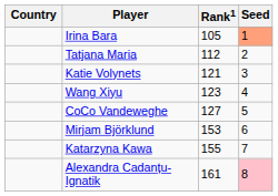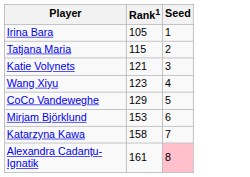 <table class="sortable wikitable">
 <tr>
-<th width="70">Country</th>
 <th width="175">Player</th>
 <th>Rank<sup>1</sup></th>
 <th>Seed</th>
 </tr>
 <tr>
-<td></td>
 <td><a href='#'>Irina Bara</a></td>
 <td>105</td>
-<td style="background: lightsalmon;">1</td>
+<td>1</td>
 </tr>
 <tr>
-<td></td>
 <td><a href='#'>Tatjana Maria</a></td>
-<td>112</td>
+<td>115</td>
 <td>2</td>
 </tr>
 <tr>
-<td></td>
 <td><a href='#'>Katie Volynets</a></td>
 <td>121</td>
 <td>3</td>
 </tr>
 <tr>
-<td></td>
 <td><a href='#'>Wang Xiyu</a></td>
 <td>123</td>
 <td>4</td>
 </tr>
 <tr>
-<td></td>
 <td><a href='#'>CoCo Vandeweghe</a></td>
-<td>127</td>
+<td>129</td>
 <td>5</td>
 </tr>
 <tr>
-<td></td>
 <td><a href='#'>Mirjam Björklund</a></td>
 <td>153</td>
 <td>6</td>
 </tr>
 <tr>
-<td></td>
 <td><a href='#'>Katarzyna Kawa</a></td>
-<td>155</td>
+<td>158</td>
 <td>7</td>
 </tr>
 <tr>
-<td></td>
 <td><a href='#'>Alexandra Cadanțu-Ignatik</a></td>
 <td>161</td>
 <td style="background: pink;">8</td>
 </tr>
 </table>
